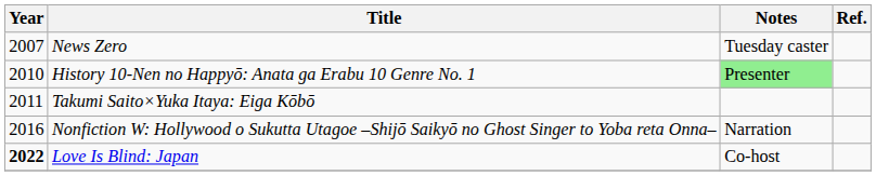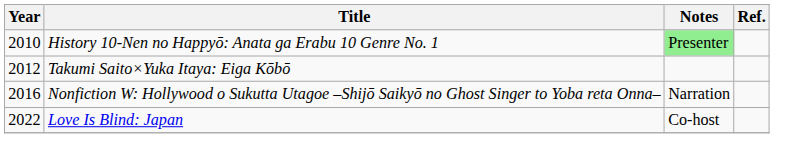 <table class="wikitable">
 <tr>
 <th>Year</th>
 <th>Title</th>
 <th>Notes</th>
 <th>Ref.</th>
 </tr>
 <tr>
-<td>2007</td>
-<td><em>News Zero</em></td>
-<td>Tuesday caster</td>
-<td></td>
-</tr>
-<tr>
 <td>2010</td>
 <td><em>History 10-Nen no Happyō: Anata ga Erabu 10 Genre No. 1</em></td>
 <td style="background: lightgreen;">Presenter</td>
 <td></td>
 </tr>
 <tr>
-<td>2011</td>
+<td>2012</td>
 <td><em>Takumi Saito×Yuka Itaya: Eiga Kōbō</em></td>
 <td></td>
 <td></td>
 </tr>
 <tr>
 <td>2016</td>
 <td><em>Nonfiction W: Hollywood o Sukutta Utagoe –Shijō Saikyō no Ghost Singer to Yoba reta Onna–</em></td>
 <td>Narration</td>
 <td></td>
 </tr>
 <tr>
-<td><strong>2022</strong></td>
+<td>2022</td>
 <td><em><a href='#'>Love Is Blind: Japan</a></em></td>
 <td>Co-host</td>
 <td></td>
 </tr>
 <tr>
 </tr>
 </table>
